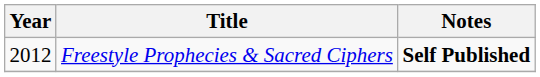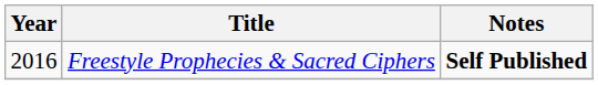 <table class="wikitable sortable">
 <tr>
 <th>Year</th>
 <th>Title</th>
 <th class="unsortable">Notes</th>
 </tr>
 <tr>
-<td>2012</td>
+<td>2016</td>
 <td><em><a href='#'>Freestyle Prophecies & Sacred Ciphers</a></em></td>
 <td><strong>Self Published</strong></td>
 </tr>
 <tr>
 </tr>
 </table>
